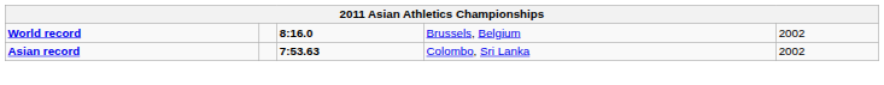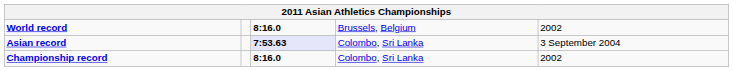 <table class="wikitable" width=75%>
 <tr>
 <th colspan="5">2011 Asian Athletics Championships</th>
 </tr>
 <tr>
 <td><strong><a href='#'>World record</a></strong></td>
 <td></td>
 <td><strong>8:16.0</strong></td>
 <td><a href='#'>Brussels</a>, <a href='#'>Belgium</a></td>
 <td>2002</td>
 </tr>
 <tr>
 <td><strong><a href='#'>Asian record</a></strong></td>
 <td></td>
-<td><strong>7:53.63</strong></td>
+<td style="background: lavender;"><strong>7:53.63</strong></td>
+<td><a href='#'>Colombo</a>, <a href='#'>Sri Lanka</a></td>
+<td>3 September 2004</td>
+</tr>
+<tr>
+<td><strong><a href='#'>Championship record</a></strong></td>
+<td></td>
+<td><strong>8:16.0</strong></td>
 <td><a href='#'>Colombo</a>, <a href='#'>Sri Lanka</a></td>
 <td>2002</td>
 </tr>
 </table>
